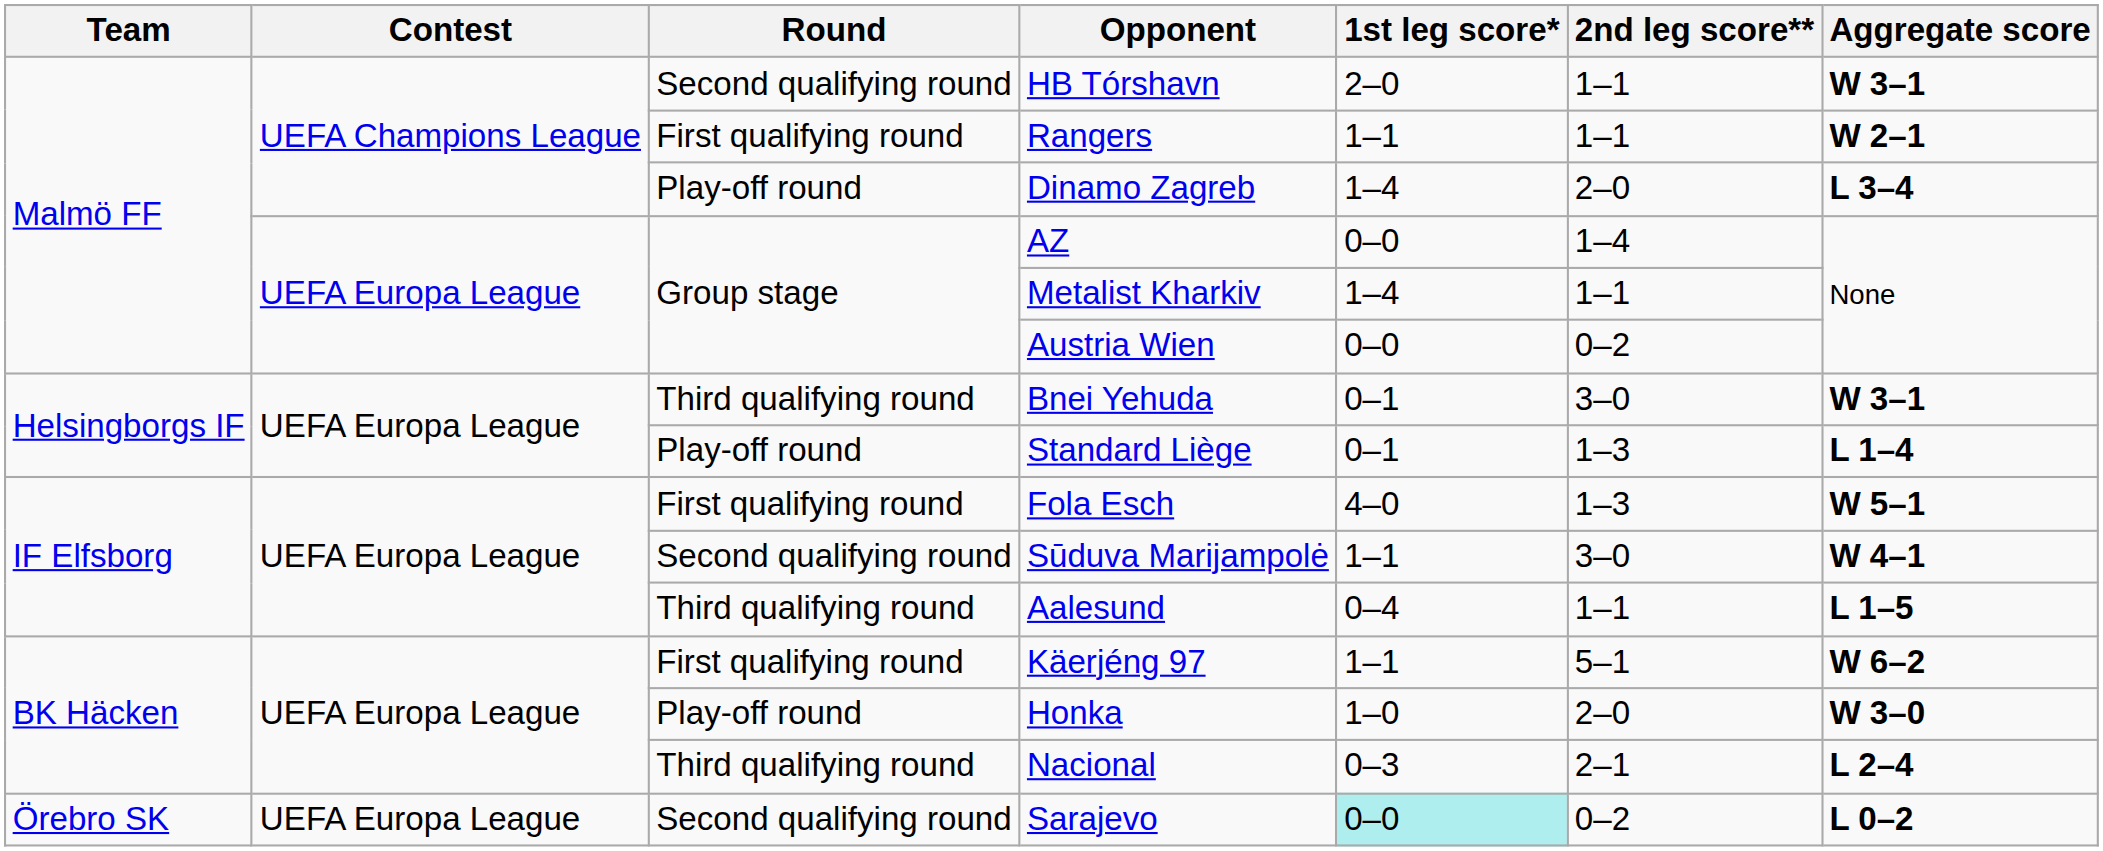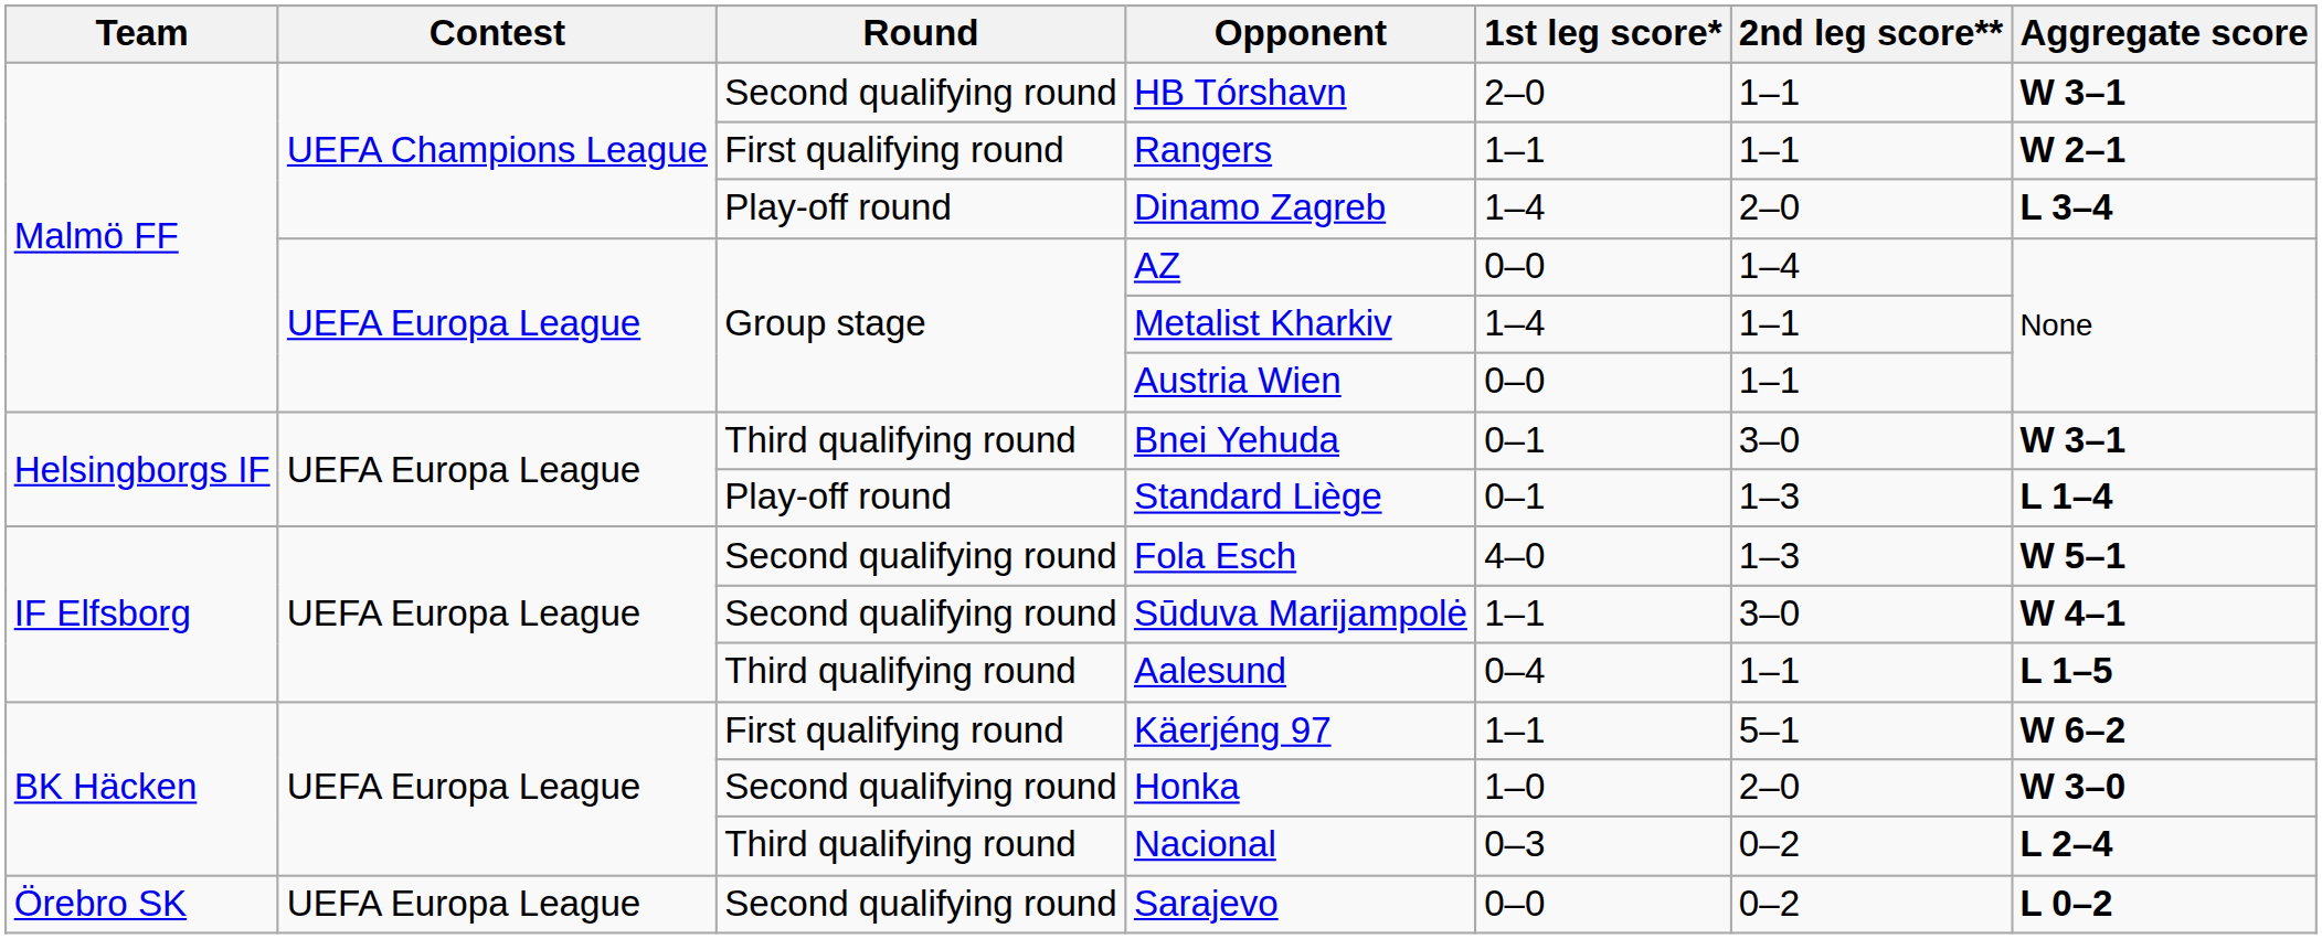 <table class="wikitable" style="text-align: left;">
 <tr>
 <th>Team</th>
 <th>Contest</th>
 <th>Round</th>
 <th>Opponent</th>
 <th>1st leg score*</th>
 <th>2nd leg score**</th>
 <th>Aggregate score</th>
 </tr>
 <tr>
 <td rowspan=6><a href='#'>Malmö FF</a></td>
 <td rowspan=3><a href='#'>UEFA Champions League</a></td>
 <td>Second qualifying round</td>
 <td> <a href='#'>HB Tórshavn</a></td>
 <td>2–0</td>
 <td>1–1</td>
 <td><strong>W 3–1</strong></td>
 </tr>
 <tr>
 <td>First qualifying round</td>
 <td> <a href='#'>Rangers</a></td>
 <td>1–1</td>
 <td>1–1</td>
 <td><strong>W 2–1</strong></td>
 </tr>
 <tr>
 <td>Play-off round</td>
 <td> <a href='#'>Dinamo Zagreb</a></td>
 <td>1–4</td>
 <td>2–0</td>
 <td><strong>L 3–4</strong></td>
 </tr>
 <tr>
 <td rowspan=3><a href='#'>UEFA Europa League</a></td>
 <td rowspan=3>Group stage</td>
 <td> <a href='#'>AZ</a></td>
 <td>0–0</td>
 <td>1–4</td>
 <td rowspan=3><small>None</small></td>
 </tr>
 <tr>
 <td> <a href='#'>Metalist Kharkiv</a></td>
 <td>1–4</td>
 <td>1–1</td>
 </tr>
 <tr>
 <td> <a href='#'>Austria Wien</a></td>
 <td>0–0</td>
-<td>0–2</td>
+<td>1–1</td>
 </tr>
 <tr>
 <td rowspan=2><a href='#'>Helsingborgs IF</a></td>
 <td rowspan=2>UEFA Europa League</td>
 <td>Third qualifying round</td>
 <td> <a href='#'>Bnei Yehuda</a></td>
 <td>0–1</td>
 <td>3–0</td>
 <td><strong>W 3–1</strong></td>
 </tr>
 <tr>
 <td>Play-off round</td>
 <td> <a href='#'>Standard Liège</a></td>
 <td>0–1</td>
 <td>1–3</td>
 <td><strong>L 1–4</strong></td>
 </tr>
 <tr>
 <td rowspan=3><a href='#'>IF Elfsborg</a></td>
 <td rowspan=3>UEFA Europa League</td>
-<td>First qualifying round</td>
+<td>Second qualifying round</td>
 <td> <a href='#'>Fola Esch</a></td>
 <td>4–0</td>
 <td>1–3</td>
 <td><strong>W 5–1</strong></td>
 </tr>
 <tr>
 <td>Second qualifying round</td>
 <td> <a href='#'>Sūduva Marijampolė</a></td>
 <td>1–1</td>
 <td>3–0</td>
 <td><strong>W 4–1</strong></td>
 </tr>
 <tr>
 <td>Third qualifying round</td>
 <td> <a href='#'>Aalesund</a></td>
 <td>0–4</td>
 <td>1–1</td>
 <td><strong>L 1–5</strong></td>
 </tr>
 <tr>
 <td rowspan=3><a href='#'>BK Häcken</a></td>
 <td rowspan=3>UEFA Europa League</td>
 <td>First qualifying round</td>
 <td> <a href='#'>Käerjéng 97</a></td>
 <td>1–1</td>
 <td>5–1</td>
 <td><strong>W 6–2</strong></td>
 </tr>
 <tr>
-<td>Play-off round</td>
+<td>Second qualifying round</td>
 <td> <a href='#'>Honka</a></td>
 <td>1–0</td>
 <td>2–0</td>
 <td><strong>W 3–0</strong></td>
 </tr>
 <tr>
 <td>Third qualifying round</td>
 <td> <a href='#'>Nacional</a></td>
 <td>0–3</td>
-<td>2–1</td>
+<td>0–2</td>
 <td><strong>L 2–4</strong></td>
 </tr>
 <tr>
 <td rowspan=1><a href='#'>Örebro SK</a></td>
 <td>UEFA Europa League</td>
 <td>Second qualifying round</td>
 <td> <a href='#'>Sarajevo</a></td>
-<td style="background: paleturquoise;">0–0</td>
+<td>0–0</td>
 <td>0–2</td>
 <td><strong>L 0–2</strong></td>
 </tr>
 </table>
